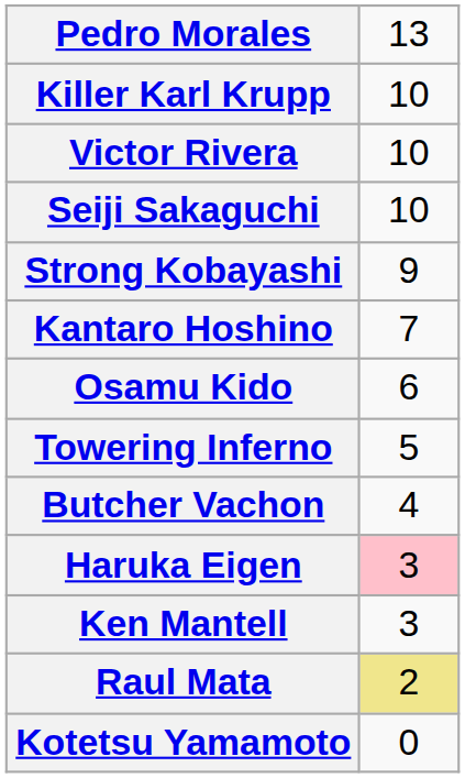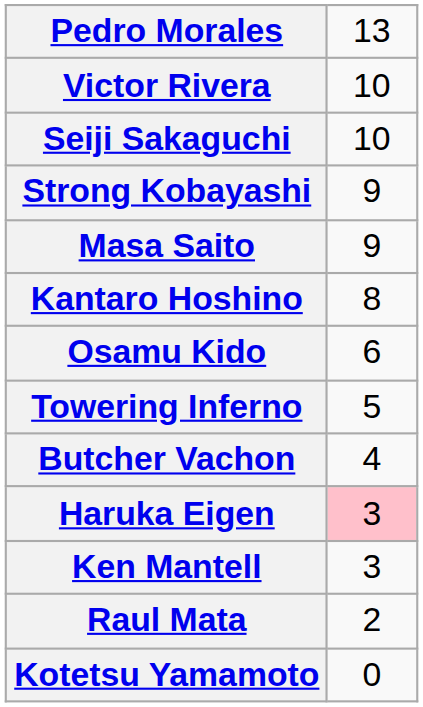 <table class="wikitable" style="margin: 1em auto 1em auto;text-align:center">
 <tr>
 <th><a href='#'>Pedro Morales</a></th>
 <td style="width:35px">13</td>
-</tr>
-<tr>
-<th><a href='#'>Killer Karl Krupp</a></th>
-<td>10</td>
 </tr>
 <tr>
 <th><a href='#'>Victor Rivera</a></th>
 <td>10</td>
 </tr>
 <tr>
 <th><a href='#'>Seiji Sakaguchi</a></th>
 <td>10</td>
 </tr>
 <tr>
 <th><a href='#'>Strong Kobayashi</a></th>
 <td>9</td>
 </tr>
 <tr>
+<th><a href='#'>Masa Saito</a></th>
+<td>9</td>
+</tr>
+<tr>
 <th><a href='#'>Kantaro Hoshino</a></th>
-<td>7</td>
+<td>8</td>
 </tr>
 <tr>
 <th><a href='#'>Osamu Kido</a></th>
 <td>6</td>
 </tr>
 <tr>
 <th><a href='#'>Towering Inferno</a></th>
 <td>5</td>
 </tr>
 <tr>
 <th><a href='#'>Butcher Vachon</a></th>
 <td>4</td>
 </tr>
 <tr>
 <th><a href='#'>Haruka Eigen</a></th>
 <td style="background: pink;">3</td>
 </tr>
 <tr>
 <th><a href='#'>Ken Mantell</a></th>
 <td>3</td>
 </tr>
 <tr>
 <th><a href='#'>Raul Mata</a></th>
-<td style="background: khaki;">2</td>
+<td>2</td>
 </tr>
 <tr>
 <th><a href='#'>Kotetsu Yamamoto</a></th>
 <td>0</td>
 </tr>
 </table>
